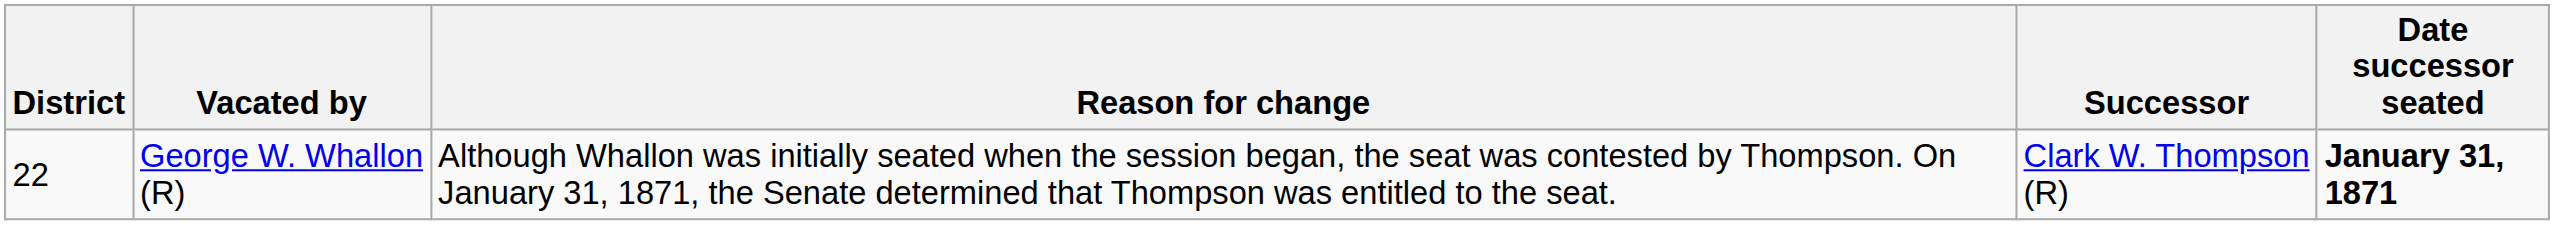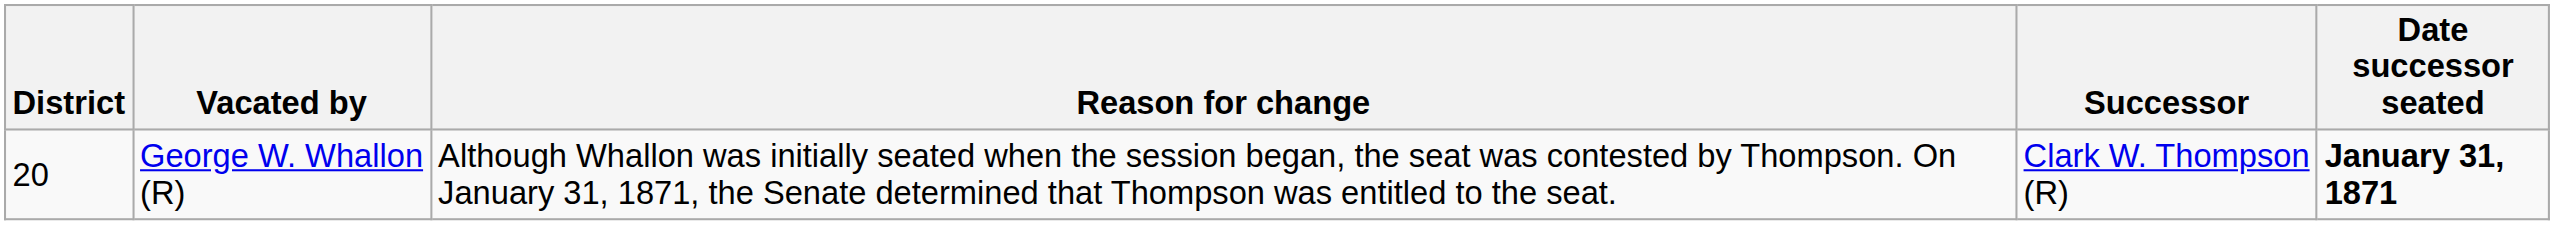 <table class="wikitable sortable">
 <tr style="vertical-align:bottom;">
 <th>District</th>
 <th>Vacated by</th>
 <th>Reason for change</th>
 <th>Successor</th>
 <th>Date successor<br>seated</th>
 </tr>
 <tr>
-<td>22</td>
+<td>20</td>
 <td nowrap ><a href='#'>George W. Whallon</a><br>(R)</td>
 <td>Although Whallon was initially seated when the session began, the seat was contested by Thompson. On January 31, 1871, the Senate determined that Thompson was entitled to the seat.</td>
 <td nowrap ><a href='#'>Clark W. Thompson</a><br>(R)</td>
 <td><strong>January 31, 1871</strong></td>
 </tr>
 </table>
